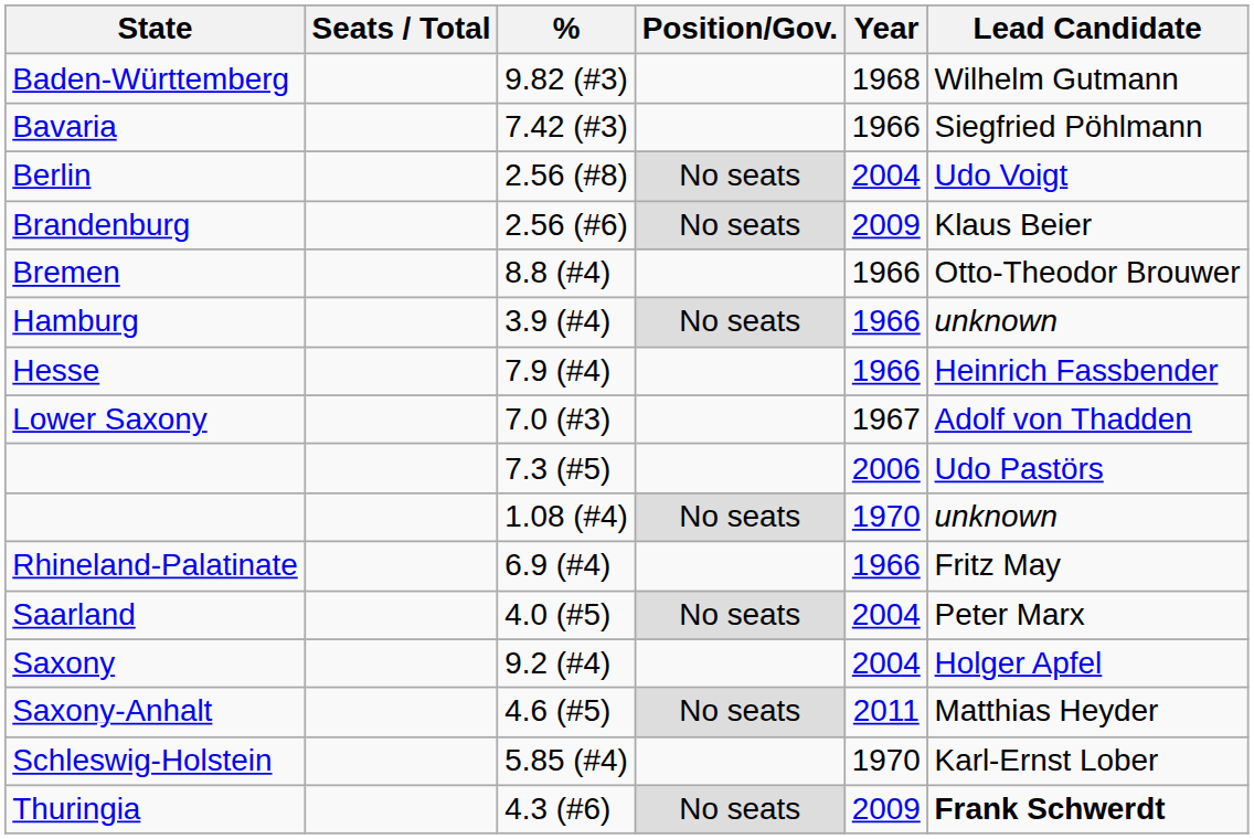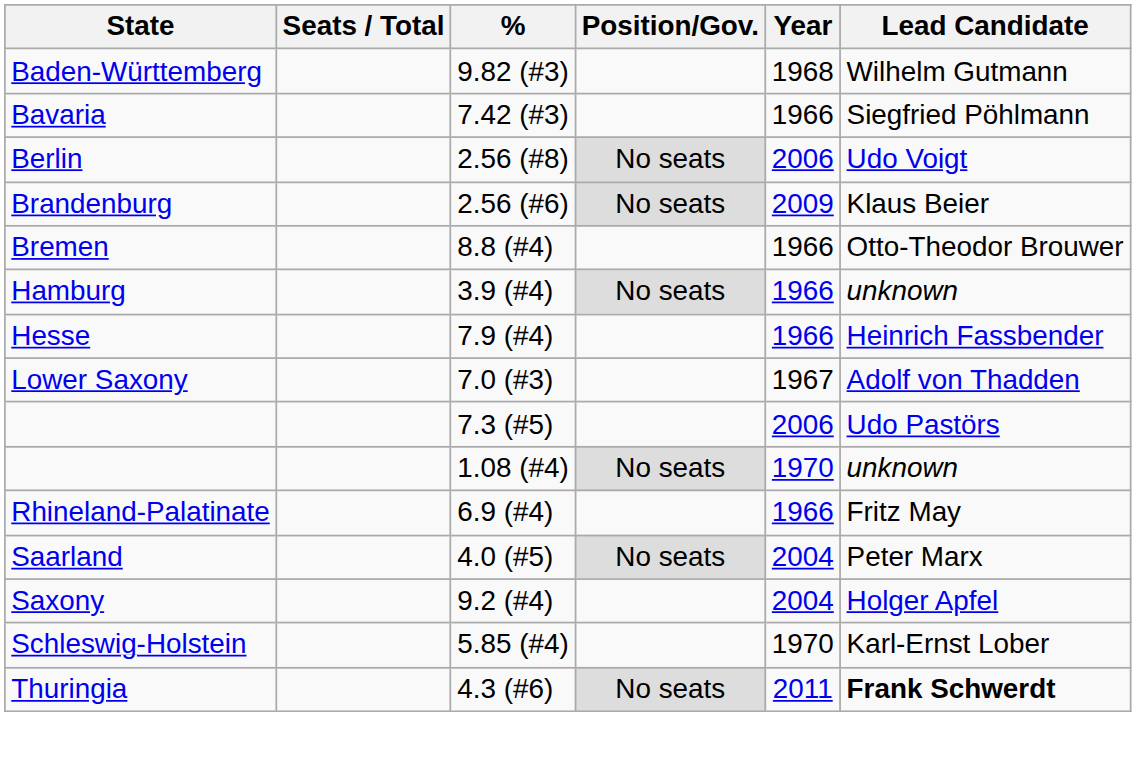 <table class="wikitable sortable">
 <tr>
 <th>State</th>
 <th>Seats / Total</th>
 <th>%</th>
 <th>Position/Gov.</th>
 <th>Year</th>
 <th>Lead Candidate</th>
 </tr>
 <tr>
 <td><a href='#'>Baden-Württemberg</a></td>
 <td style="text-align:center;"></td>
 <td>9.82 (#3)</td>
 <td></td>
 <td style="text-align:center;">1968</td>
 <td>Wilhelm Gutmann</td>
 </tr>
 <tr>
 <td><a href='#'>Bavaria</a></td>
 <td style="text-align:center;"></td>
 <td>7.42 (#3)</td>
 <td></td>
 <td style="text-align:center;">1966</td>
 <td>Siegfried Pöhlmann</td>
 </tr>
 <tr>
 <td><a href='#'>Berlin</a> </td>
 <td style="text-align:center;"></td>
 <td>2.56 (#8)</td>
 <td align=center style="background:#ddd;">No seats</td>
-<td style="text-align:center;"><a href='#'>2004</a></td>
+<td style="text-align:center;"><a href='#'>2006</a></td>
 <td><a href='#'>Udo Voigt</a></td>
 </tr>
 <tr>
 <td><a href='#'>Brandenburg</a> </td>
 <td style="text-align:center;"></td>
 <td>2.56 (#6)</td>
 <td align=center style="background:#ddd;">No seats</td>
 <td style="text-align:center;"><a href='#'>2009</a></td>
 <td>Klaus Beier</td>
 </tr>
 <tr>
 <td><a href='#'>Bremen</a></td>
 <td style="text-align:center;"></td>
 <td>8.8 (#4)</td>
 <td></td>
 <td style="text-align:center;">1966</td>
 <td>Otto-Theodor Brouwer</td>
 </tr>
 <tr>
 <td><a href='#'>Hamburg</a></td>
 <td style="text-align:center;"></td>
 <td>3.9 (#4)</td>
 <td align=center style="background:#ddd;">No seats</td>
 <td style="text-align:center;"><a href='#'>1966</a></td>
 <td><em>unknown</em></td>
 </tr>
 <tr>
 <td><a href='#'>Hesse</a></td>
 <td style="text-align:center;"></td>
 <td>7.9 (#4)</td>
 <td></td>
 <td style="text-align:center;"><a href='#'>1966</a></td>
 <td><a href='#'>Heinrich Fassbender</a></td>
 </tr>
 <tr>
 <td><a href='#'>Lower Saxony</a></td>
 <td style="text-align:center;"></td>
 <td>7.0 (#3)</td>
 <td></td>
 <td style="text-align:center;">1967</td>
 <td><a href='#'>Adolf von Thadden</a></td>
 </tr>
 <tr>
 <td><a href='#'></a> </td>
 <td style="text-align:center;"></td>
 <td>7.3 (#5)</td>
 <td></td>
 <td style="text-align:center;"><a href='#'>2006</a></td>
 <td><a href='#'>Udo Pastörs</a></td>
 </tr>
 <tr>
 <td><a href='#'></a></td>
 <td style="text-align:center;"></td>
 <td>1.08 (#4)</td>
 <td align=center style="background:#ddd;">No seats</td>
 <td style="text-align:center;"><a href='#'>1970</a></td>
 <td><em>unknown</em></td>
 </tr>
 <tr>
 <td><a href='#'>Rhineland-Palatinate</a></td>
 <td style="text-align:center;"></td>
 <td>6.9 (#4)</td>
 <td></td>
 <td style="text-align:center;"><a href='#'>1966</a></td>
 <td>Fritz May</td>
 </tr>
 <tr>
 <td><a href='#'>Saarland</a></td>
 <td style="text-align:center;"></td>
 <td>4.0 (#5)</td>
 <td align=center style="background:#ddd;">No seats</td>
 <td style="text-align:center;"><a href='#'>2004</a></td>
 <td>Peter Marx</td>
 </tr>
 <tr>
 <td><a href='#'>Saxony</a> </td>
 <td style="text-align:center;"></td>
 <td>9.2 (#4)</td>
 <td></td>
 <td style="text-align:center;"><a href='#'>2004</a></td>
 <td><a href='#'>Holger Apfel</a></td>
 </tr>
 <tr>
-<td><a href='#'>Saxony-Anhalt</a> </td>
-<td style="text-align:center;"></td>
-<td>4.6 (#5)</td>
-<td align=center style="background:#ddd;">No seats</td>
-<td style="text-align:center;"><a href='#'>2011</a></td>
-<td>Matthias Heyder</td>
-</tr>
-<tr>
 <td><a href='#'>Schleswig-Holstein</a></td>
 <td style="text-align:center;"></td>
 <td>5.85 (#4)</td>
 <td></td>
 <td style="text-align:center;">1970</td>
 <td>Karl-Ernst Lober</td>
 </tr>
 <tr>
 <td><a href='#'>Thuringia</a> </td>
 <td style="text-align:center;"></td>
 <td>4.3 (#6)</td>
 <td align=center style="background:#ddd;">No seats</td>
-<td style="text-align:center;"><a href='#'>2009</a></td>
+<td style="text-align:center;"><a href='#'>2011</a></td>
 <td><strong>Frank Schwerdt</strong></td>
 </tr>
 </table>
